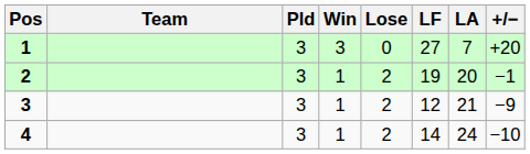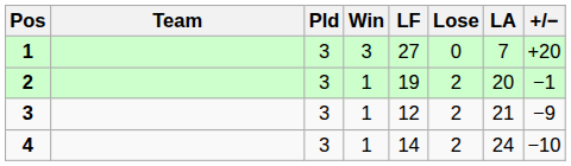 <table class="wikitable" style="font-size: 100%">
 <tr>
 <th width=20>Pos</th>
 <th width=200>Team</th>
 <th width=25>Pld</th>
 <th width=25>Win</th>
+<th width=25>LF</th>
 <th width=25>Lose</th>
-<th width=25>LF</th>
 <th width=25>LA</th>
 <th width=25>+/−</th>
 </tr>
 <tr align=center style="background: #ccffcc;">
 <td><strong>1</strong></td>
 <td align="left"></td>
 <td>3</td>
 <td>3</td>
+<td>27</td>
 <td>0</td>
-<td>27</td>
 <td>7</td>
 <td>+20</td>
 </tr>
 <tr align=center style="background: #ccffcc;">
 <td><strong>2</strong></td>
 <td align="left"></td>
 <td>3</td>
 <td>1</td>
+<td>19</td>
 <td>2</td>
-<td>19</td>
 <td>20</td>
 <td>−1</td>
 </tr>
 <tr align=center>
 <td><strong>3</strong></td>
 <td align="left"></td>
 <td>3</td>
 <td>1</td>
+<td>12</td>
 <td>2</td>
-<td>12</td>
 <td>21</td>
 <td>−9</td>
 </tr>
 <tr align=center>
 <td><strong>4</strong></td>
 <td align="left"></td>
 <td>3</td>
 <td>1</td>
+<td>14</td>
 <td>2</td>
-<td>14</td>
 <td>24</td>
 <td>−10</td>
 </tr>
 </table>
